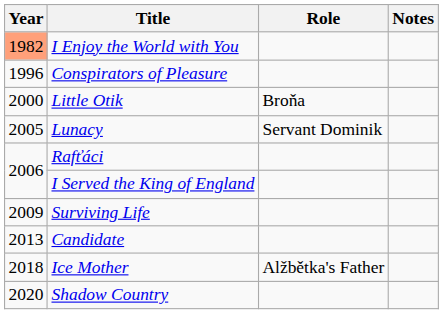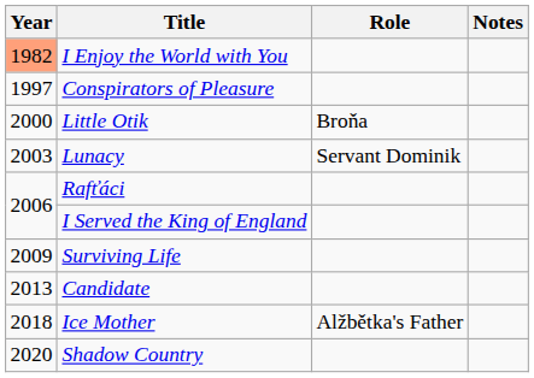 <table class="wikitable sortable">
 <tr>
 <th>Year</th>
 <th>Title</th>
 <th>Role</th>
 <th class="unsortable">Notes</th>
 </tr>
 <tr>
 <td style="background: lightsalmon;">1982</td>
 <td><em><a href='#'>I Enjoy the World with You</a></em></td>
 <td></td>
 <td></td>
 </tr>
 <tr>
-<td>1996</td>
+<td>1997</td>
 <td><em><a href='#'>Conspirators of Pleasure</a></em></td>
 <td></td>
 <td></td>
 </tr>
 <tr>
 <td>2000</td>
 <td><em><a href='#'>Little Otik</a></em></td>
 <td>Broňa</td>
 <td></td>
 </tr>
 <tr>
-<td>2005</td>
+<td>2003</td>
 <td><em><a href='#'>Lunacy</a></em></td>
 <td>Servant Dominik</td>
 <td></td>
 </tr>
 <tr>
 <td rowspan=2>2006</td>
 <td><em><a href='#'>Rafťáci</a></em></td>
 <td></td>
 <td></td>
 </tr>
 <tr>
 <td><em><a href='#'>I Served the King of England</a></em></td>
 <td></td>
 <td></td>
 </tr>
 <tr>
 <td>2009</td>
 <td><em><a href='#'>Surviving Life</a></em></td>
 <td></td>
 <td></td>
 </tr>
 <tr>
 <td>2013</td>
 <td><em><a href='#'>Candidate</a></em></td>
 <td></td>
 <td></td>
 </tr>
 <tr>
 <td>2018</td>
 <td><em><a href='#'>Ice Mother</a></em></td>
 <td>Alžbětka's Father</td>
 <td></td>
 </tr>
 <tr>
 <td>2020</td>
 <td><em><a href='#'>Shadow Country</a></em></td>
 <td></td>
 <td></td>
 </tr>
 </table>
